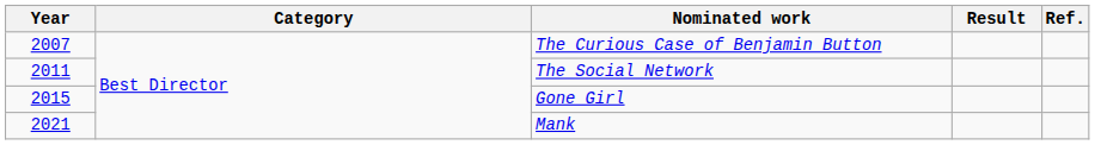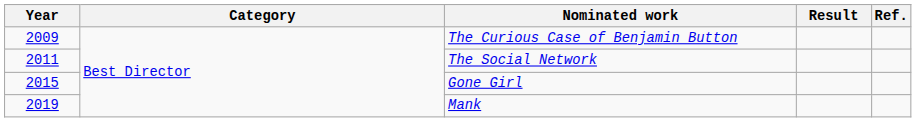 <table class=wikitable>
 <tr>
 <th scope="col" style="width:5em;">Year</th>
 <th scope="col" style="width:26em;">Category</th>
 <th scope="col" style="width:25em;">Nominated work</th>
 <th scope="col" style="width:5em;">Result</th>
 <th>Ref.</th>
 </tr>
 <tr>
-<td style="text-align:center;"><a href='#'>2007</a></td>
+<td style="text-align:center;"><a href='#'>2009</a></td>
 <td rowspan=4><a href='#'>Best Director</a></td>
 <td><em><a href='#'>The Curious Case of Benjamin Button</a></em></td>
 <td></td>
 <td style="text-align:center"></td>
 </tr>
 <tr>
 <td style="text-align:center"><a href='#'>2011</a></td>
 <td><em><a href='#'>The Social Network</a></em></td>
 <td></td>
 <td style="text-align:center"></td>
 </tr>
 <tr>
 <td style="text-align:center"><a href='#'>2015</a></td>
 <td><em><a href='#'>Gone Girl</a></em></td>
 <td></td>
 <td style="text-align:center"></td>
 </tr>
 <tr>
-<td style="text-align:center"><a href='#'>2021</a></td>
+<td style="text-align:center"><a href='#'>2019</a></td>
 <td><em><a href='#'>Mank</a></em></td>
 <td></td>
 <td></td>
 </tr>
 </table>
